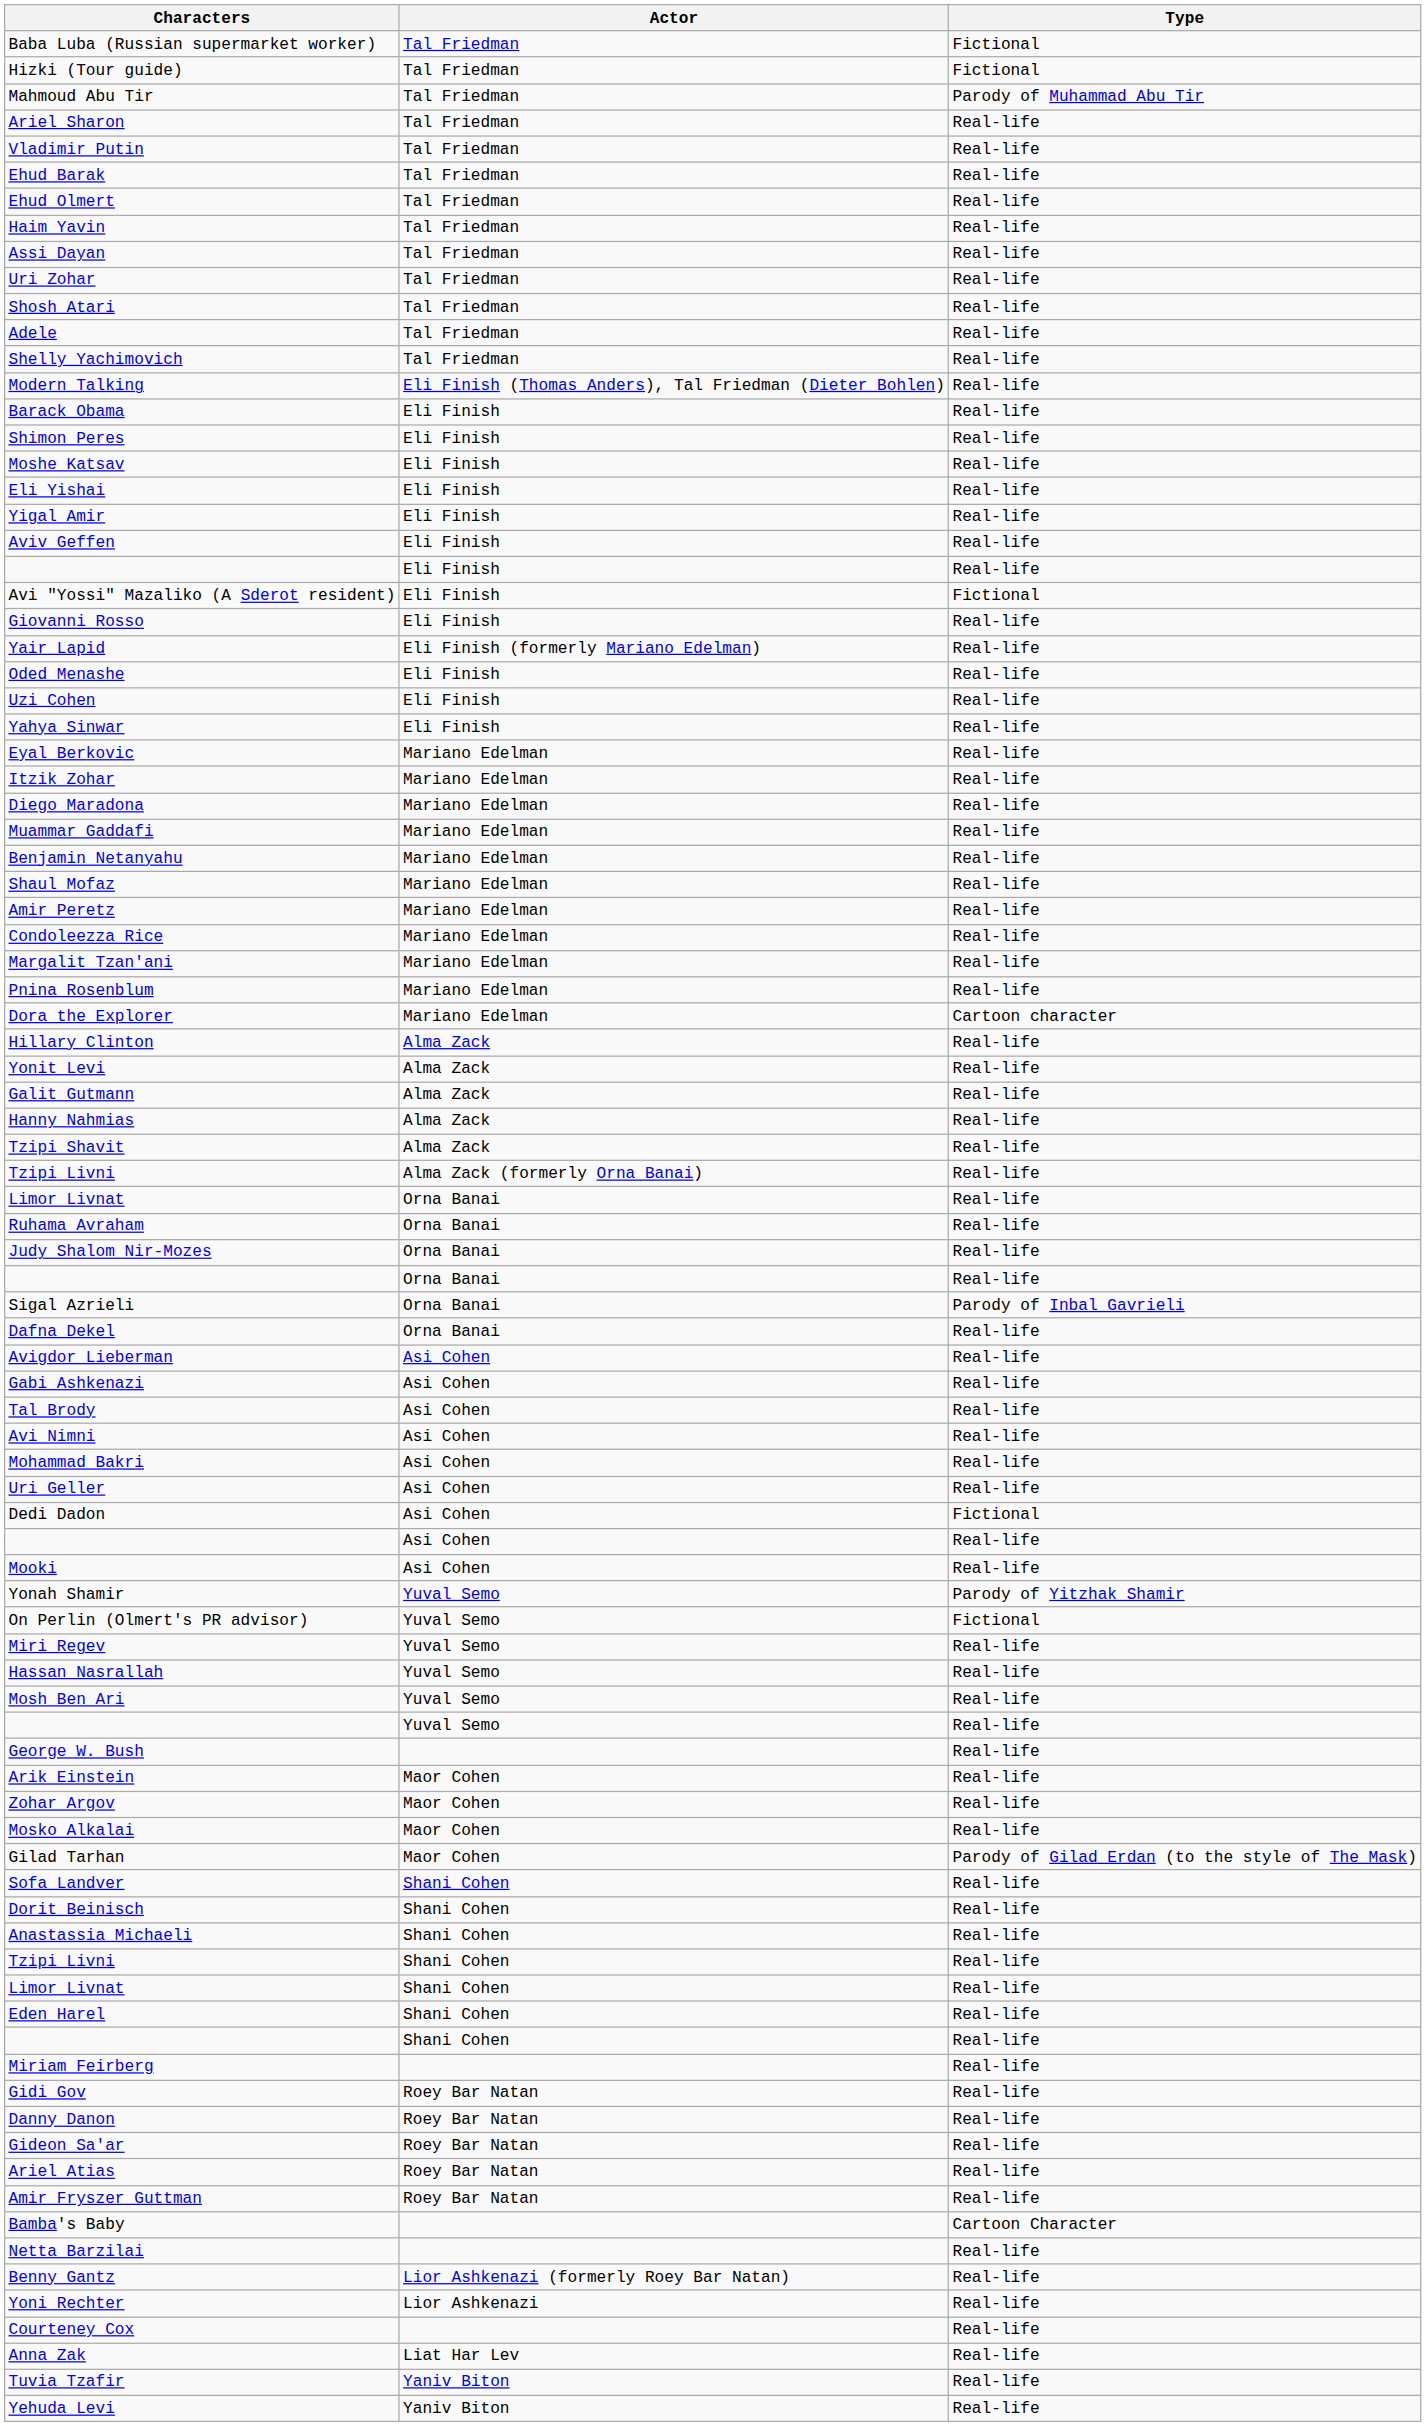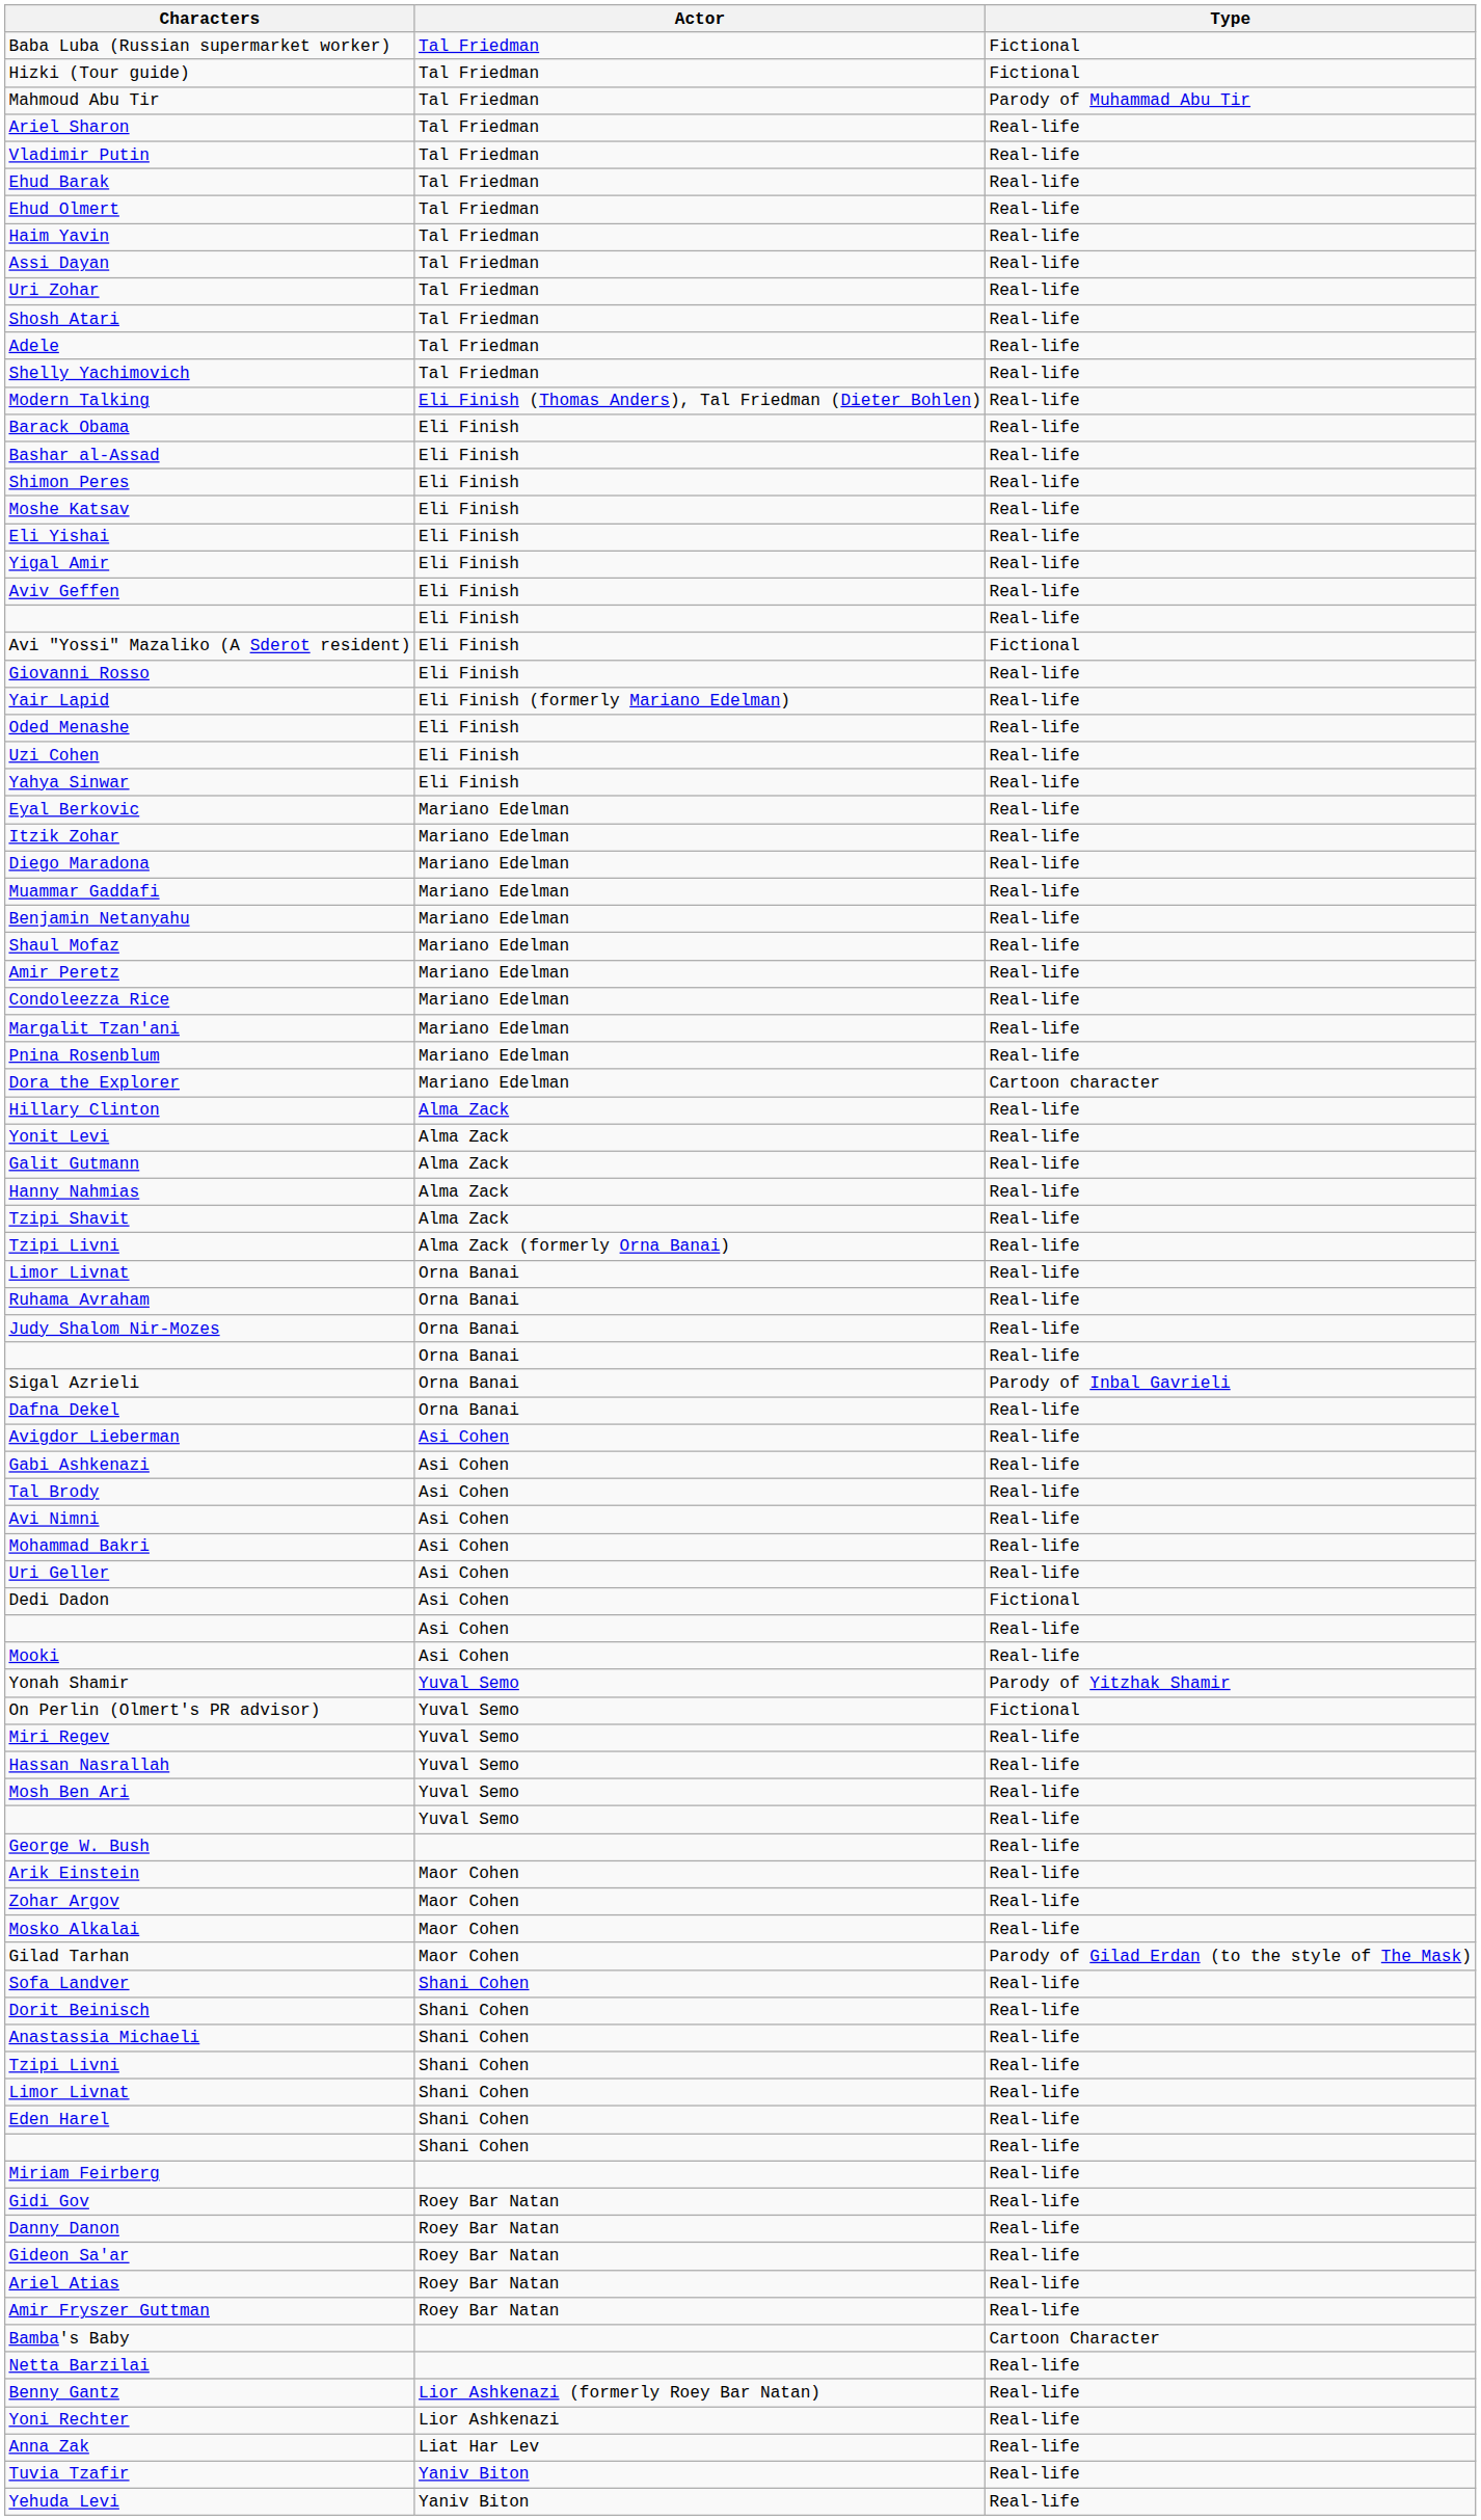 <table class="wikitable sortable">
 <tr>
 <th>Characters</th>
 <th>Actor</th>
 <th>Type</th>
 </tr>
 <tr>
 <td>Baba Luba (Russian supermarket worker)</td>
 <td><a href='#'>Tal Friedman</a></td>
 <td>Fictional</td>
 </tr>
 <tr>
 <td>Hizki (Tour guide)</td>
 <td>Tal Friedman</td>
 <td>Fictional</td>
 </tr>
 <tr>
 <td>Mahmoud Abu Tir</td>
 <td>Tal Friedman</td>
 <td>Parody of <a href='#'>Muhammad Abu Tir</a></td>
 </tr>
 <tr>
 <td><a href='#'>Ariel Sharon</a></td>
 <td>Tal Friedman</td>
 <td>Real-life</td>
 </tr>
 <tr>
 <td><a href='#'>Vladimir Putin</a></td>
 <td>Tal Friedman</td>
 <td>Real-life</td>
 </tr>
 <tr>
 <td><a href='#'>Ehud Barak</a></td>
 <td>Tal Friedman</td>
 <td>Real-life</td>
 </tr>
 <tr>
 <td><a href='#'>Ehud Olmert</a></td>
 <td>Tal Friedman</td>
 <td>Real-life</td>
 </tr>
 <tr>
 <td><a href='#'>Haim Yavin</a></td>
 <td>Tal Friedman</td>
 <td>Real-life</td>
 </tr>
 <tr>
 <td><a href='#'>Assi Dayan</a></td>
 <td>Tal Friedman</td>
 <td>Real-life</td>
 </tr>
 <tr>
 <td><a href='#'>Uri Zohar</a></td>
 <td>Tal Friedman</td>
 <td>Real-life</td>
 </tr>
 <tr>
 <td><a href='#'>Shosh Atari</a></td>
 <td>Tal Friedman</td>
 <td>Real-life</td>
 </tr>
 <tr>
 <td><a href='#'>Adele</a></td>
 <td>Tal Friedman</td>
 <td>Real-life</td>
 </tr>
 <tr>
 <td><a href='#'>Shelly Yachimovich</a></td>
 <td>Tal Friedman</td>
 <td>Real-life</td>
 </tr>
 <tr>
 <td><a href='#'>Modern Talking</a></td>
 <td><a href='#'>Eli Finish</a> (<a href='#'>Thomas Anders</a>), Tal Friedman (<a href='#'>Dieter Bohlen</a>)</td>
 <td>Real-life</td>
 </tr>
 <tr>
 <td><a href='#'>Barack Obama</a></td>
+<td>Eli Finish</td>
+<td>Real-life</td>
+</tr>
+<tr>
+<td><a href='#'>Bashar al-Assad</a></td>
 <td>Eli Finish</td>
 <td>Real-life</td>
 </tr>
 <tr>
 <td><a href='#'>Shimon Peres</a></td>
 <td>Eli Finish</td>
 <td>Real-life</td>
 </tr>
 <tr>
 <td><a href='#'>Moshe Katsav</a></td>
 <td>Eli Finish</td>
 <td>Real-life</td>
 </tr>
 <tr>
 <td><a href='#'>Eli Yishai</a></td>
 <td>Eli Finish</td>
 <td>Real-life</td>
 </tr>
 <tr>
 <td><a href='#'>Yigal Amir</a></td>
 <td>Eli Finish</td>
 <td>Real-life</td>
 </tr>
 <tr>
 <td><a href='#'>Aviv Geffen</a></td>
 <td>Eli Finish</td>
 <td>Real-life</td>
 </tr>
 <tr>
 <td></td>
 <td>Eli Finish</td>
 <td>Real-life</td>
 </tr>
 <tr>
 <td>Avi "Yossi" Mazaliko (A <a href='#'>Sderot</a> resident)</td>
 <td>Eli Finish</td>
 <td>Fictional</td>
 </tr>
 <tr>
 <td><a href='#'>Giovanni Rosso</a></td>
 <td>Eli Finish</td>
 <td>Real-life</td>
 </tr>
 <tr>
 <td><a href='#'>Yair Lapid</a></td>
 <td>Eli Finish (formerly <a href='#'>Mariano Edelman</a>)</td>
 <td>Real-life</td>
 </tr>
 <tr>
 <td><a href='#'>Oded Menashe</a></td>
 <td>Eli Finish</td>
 <td>Real-life</td>
 </tr>
 <tr>
 <td><a href='#'>Uzi Cohen</a></td>
 <td>Eli Finish</td>
 <td>Real-life</td>
 </tr>
 <tr>
 <td><a href='#'>Yahya Sinwar</a></td>
 <td>Eli Finish</td>
 <td>Real-life</td>
 </tr>
 <tr>
 <td><a href='#'>Eyal Berkovic</a></td>
 <td>Mariano Edelman</td>
 <td>Real-life</td>
 </tr>
 <tr>
 <td><a href='#'>Itzik Zohar</a></td>
 <td>Mariano Edelman</td>
 <td>Real-life</td>
 </tr>
 <tr>
 <td><a href='#'>Diego Maradona</a></td>
 <td>Mariano Edelman</td>
 <td>Real-life</td>
 </tr>
 <tr>
 <td><a href='#'>Muammar Gaddafi</a></td>
 <td>Mariano Edelman</td>
 <td>Real-life</td>
 </tr>
 <tr>
 <td><a href='#'>Benjamin Netanyahu</a></td>
 <td>Mariano Edelman</td>
 <td>Real-life</td>
 </tr>
 <tr>
 <td><a href='#'>Shaul Mofaz</a></td>
 <td>Mariano Edelman</td>
 <td>Real-life</td>
 </tr>
 <tr>
 <td><a href='#'>Amir Peretz</a></td>
 <td>Mariano Edelman</td>
 <td>Real-life</td>
 </tr>
 <tr>
 <td><a href='#'>Condoleezza Rice</a></td>
 <td>Mariano Edelman</td>
 <td>Real-life</td>
 </tr>
 <tr>
 <td><a href='#'>Margalit Tzan'ani</a></td>
 <td>Mariano Edelman</td>
 <td>Real-life</td>
 </tr>
 <tr>
 <td><a href='#'>Pnina Rosenblum</a></td>
 <td>Mariano Edelman</td>
 <td>Real-life</td>
 </tr>
 <tr>
 <td><a href='#'>Dora the Explorer</a></td>
 <td>Mariano Edelman</td>
 <td>Cartoon character</td>
 </tr>
 <tr>
 <td><a href='#'>Hillary Clinton</a></td>
 <td><a href='#'>Alma Zack</a></td>
 <td>Real-life</td>
 </tr>
 <tr>
 <td><a href='#'>Yonit Levi</a></td>
 <td>Alma Zack</td>
 <td>Real-life</td>
 </tr>
 <tr>
 <td><a href='#'>Galit Gutmann</a></td>
 <td>Alma Zack</td>
 <td>Real-life</td>
 </tr>
 <tr>
 <td><a href='#'>Hanny Nahmias</a></td>
 <td>Alma Zack</td>
 <td>Real-life</td>
 </tr>
 <tr>
 <td><a href='#'>Tzipi Shavit</a></td>
 <td>Alma Zack</td>
 <td>Real-life</td>
 </tr>
 <tr>
 <td><a href='#'>Tzipi Livni</a></td>
 <td>Alma Zack (formerly <a href='#'>Orna Banai</a>)</td>
 <td>Real-life</td>
 </tr>
 <tr>
 <td><a href='#'>Limor Livnat</a></td>
 <td>Orna Banai</td>
 <td>Real-life</td>
 </tr>
 <tr>
 <td><a href='#'>Ruhama Avraham</a></td>
 <td>Orna Banai</td>
 <td>Real-life</td>
 </tr>
 <tr>
 <td><a href='#'>Judy Shalom Nir-Mozes</a></td>
 <td>Orna Banai</td>
 <td>Real-life</td>
 </tr>
 <tr>
 <td></td>
 <td>Orna Banai</td>
 <td>Real-life</td>
 </tr>
 <tr>
 <td>Sigal Azrieli</td>
 <td>Orna Banai</td>
 <td>Parody of <a href='#'>Inbal Gavrieli</a></td>
 </tr>
 <tr>
 <td><a href='#'>Dafna Dekel</a></td>
 <td>Orna Banai</td>
 <td>Real-life</td>
 </tr>
 <tr>
 <td><a href='#'>Avigdor Lieberman</a></td>
 <td><a href='#'>Asi Cohen</a></td>
 <td>Real-life</td>
 </tr>
 <tr>
 <td><a href='#'>Gabi Ashkenazi</a></td>
 <td>Asi Cohen</td>
 <td>Real-life</td>
 </tr>
 <tr>
 <td><a href='#'>Tal Brody</a></td>
 <td>Asi Cohen</td>
 <td>Real-life</td>
 </tr>
 <tr>
 <td><a href='#'>Avi Nimni</a></td>
 <td>Asi Cohen</td>
 <td>Real-life</td>
 </tr>
 <tr>
 <td><a href='#'>Mohammad Bakri</a></td>
 <td>Asi Cohen</td>
 <td>Real-life</td>
 </tr>
 <tr>
 <td><a href='#'>Uri Geller</a></td>
 <td>Asi Cohen</td>
 <td>Real-life</td>
 </tr>
 <tr>
 <td>Dedi Dadon</td>
 <td>Asi Cohen</td>
 <td>Fictional</td>
 </tr>
 <tr>
 <td></td>
 <td>Asi Cohen</td>
 <td>Real-life</td>
 </tr>
 <tr>
 <td><a href='#'>Mooki</a></td>
 <td>Asi Cohen</td>
 <td>Real-life</td>
 </tr>
 <tr>
 <td>Yonah Shamir</td>
 <td><a href='#'>Yuval Semo</a></td>
 <td>Parody of <a href='#'>Yitzhak Shamir</a></td>
 </tr>
 <tr>
 <td>On Perlin (Olmert's PR advisor)</td>
 <td>Yuval Semo</td>
 <td>Fictional</td>
 </tr>
 <tr>
 <td><a href='#'>Miri Regev</a></td>
 <td>Yuval Semo</td>
 <td>Real-life</td>
 </tr>
 <tr>
 <td><a href='#'>Hassan Nasrallah</a></td>
 <td>Yuval Semo</td>
 <td>Real-life</td>
 </tr>
 <tr>
 <td><a href='#'>Mosh Ben Ari</a></td>
 <td>Yuval Semo</td>
 <td>Real-life</td>
 </tr>
 <tr>
 <td></td>
 <td>Yuval Semo</td>
 <td>Real-life</td>
 </tr>
 <tr>
 <td><a href='#'>George W. Bush</a></td>
 <td></td>
 <td>Real-life</td>
 </tr>
 <tr>
 <td><a href='#'>Arik Einstein</a></td>
 <td>Maor Cohen</td>
 <td>Real-life</td>
 </tr>
 <tr>
 <td><a href='#'>Zohar Argov</a></td>
 <td>Maor Cohen</td>
 <td>Real-life</td>
 </tr>
 <tr>
 <td><a href='#'>Mosko Alkalai</a></td>
 <td>Maor Cohen</td>
 <td>Real-life</td>
 </tr>
 <tr>
 <td>Gilad Tarhan</td>
 <td>Maor Cohen</td>
 <td>Parody of <a href='#'>Gilad Erdan</a> (to the style of <a href='#'>The Mask</a>)</td>
 </tr>
 <tr>
 <td><a href='#'>Sofa Landver</a></td>
 <td><a href='#'>Shani Cohen</a></td>
 <td>Real-life</td>
 </tr>
 <tr>
 <td><a href='#'>Dorit Beinisch</a></td>
 <td>Shani Cohen</td>
 <td>Real-life</td>
 </tr>
 <tr>
 <td><a href='#'>Anastassia Michaeli</a></td>
 <td>Shani Cohen</td>
 <td>Real-life</td>
 </tr>
 <tr>
 <td><a href='#'>Tzipi Livni</a></td>
 <td>Shani Cohen</td>
 <td>Real-life</td>
 </tr>
 <tr>
 <td><a href='#'>Limor Livnat</a></td>
 <td>Shani Cohen</td>
 <td>Real-life</td>
 </tr>
 <tr>
 <td><a href='#'>Eden Harel</a></td>
 <td>Shani Cohen</td>
 <td>Real-life</td>
 </tr>
 <tr>
 <td></td>
 <td>Shani Cohen</td>
 <td>Real-life</td>
 </tr>
 <tr>
 <td><a href='#'>Miriam Feirberg</a></td>
 <td></td>
 <td>Real-life</td>
 </tr>
 <tr>
 <td><a href='#'>Gidi Gov</a></td>
 <td>Roey Bar Natan</td>
 <td>Real-life</td>
 </tr>
 <tr>
 <td><a href='#'>Danny Danon</a></td>
 <td>Roey Bar Natan</td>
 <td>Real-life</td>
 </tr>
 <tr>
 <td><a href='#'>Gideon Sa'ar</a></td>
 <td>Roey Bar Natan</td>
 <td>Real-life</td>
 </tr>
 <tr>
 <td><a href='#'>Ariel Atias</a></td>
 <td>Roey Bar Natan</td>
 <td>Real-life</td>
 </tr>
 <tr>
 <td><a href='#'>Amir Fryszer Guttman</a></td>
 <td>Roey Bar Natan</td>
 <td>Real-life</td>
 </tr>
 <tr>
 <td><a href='#'>Bamba</a>'s Baby</td>
 <td></td>
 <td>Cartoon Character</td>
 </tr>
 <tr>
 <td><a href='#'>Netta Barzilai</a></td>
 <td></td>
 <td>Real-life</td>
 </tr>
 <tr>
 <td><a href='#'>Benny Gantz</a></td>
 <td><a href='#'>Lior Ashkenazi</a> (formerly Roey Bar Natan)</td>
 <td>Real-life</td>
 </tr>
 <tr>
 <td><a href='#'>Yoni Rechter</a></td>
 <td>Lior Ashkenazi</td>
 <td>Real-life</td>
 </tr>
 <tr>
-<td><a href='#'>Courteney Cox</a></td>
-<td></td>
-<td>Real-life</td>
-</tr>
-<tr>
 <td><a href='#'>Anna Zak</a></td>
 <td>Liat Har Lev</td>
 <td>Real-life</td>
 </tr>
 <tr>
 <td><a href='#'>Tuvia Tzafir</a></td>
 <td><a href='#'>Yaniv Biton</a></td>
 <td>Real-life</td>
 </tr>
 <tr>
 <td><a href='#'>Yehuda Levi</a></td>
 <td>Yaniv Biton</td>
 <td>Real-life</td>
 </tr>
 </table>
